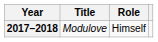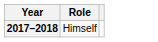 <table class="wikitable plainrowheaders">
 <tr>
 <th scope="col">Year</th>
-<th scope="col">Title</th>
 <th scope="col">Role</th>
 <th scope="col" class="unsortable"></th>
 </tr>
 <tr>
 <th scope="row">2017–2018</th>
-<td><em>Modulove</em></td>
 <td>Himself</td>
 <td style="text-align:center"></td>
 </tr>
 </table>
